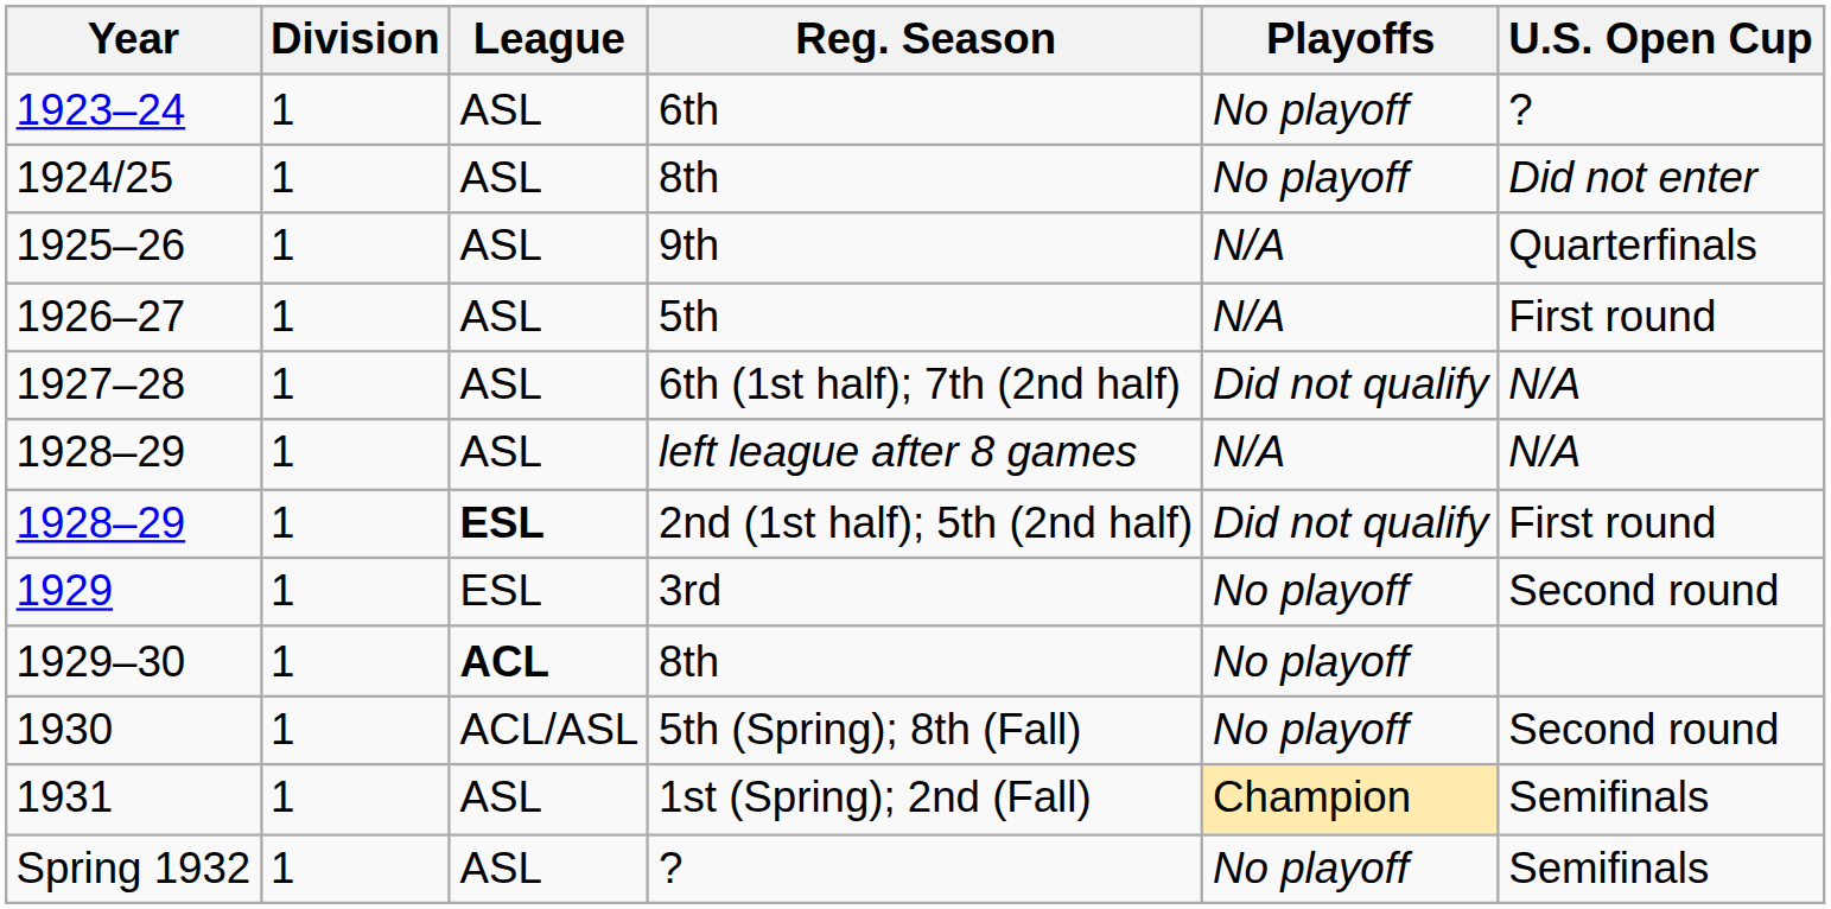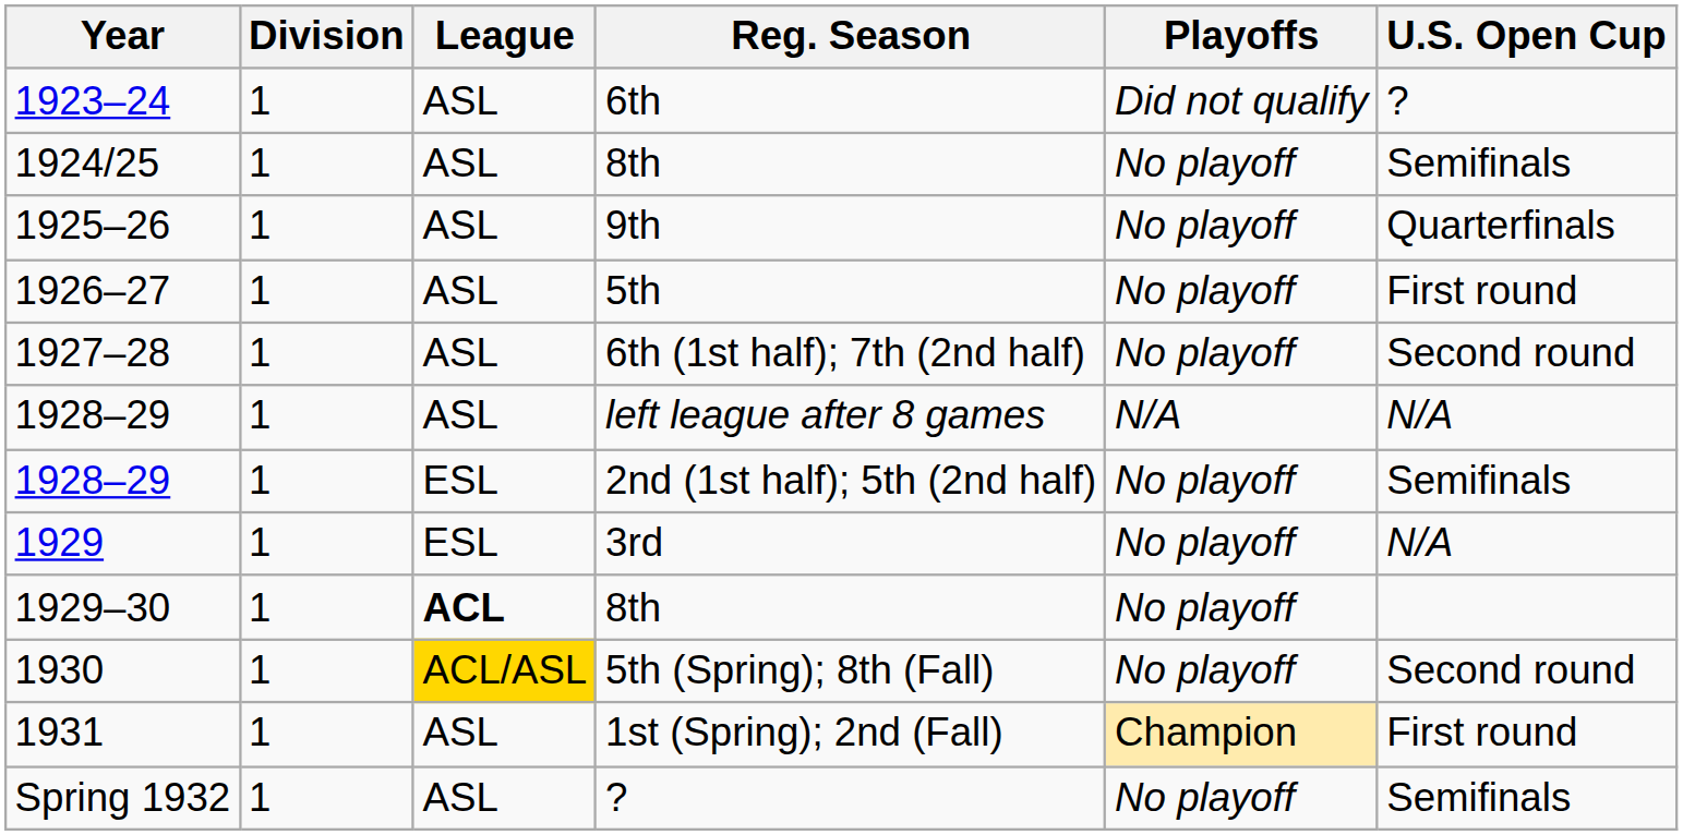 <table class="wikitable">
 <tr>
 <th>Year</th>
 <th>Division</th>
 <th>League</th>
 <th>Reg. Season</th>
 <th>Playoffs</th>
 <th>U.S. Open Cup</th>
 </tr>
 <tr>
 <td><a href='#'>1923–24</a></td>
 <td>1</td>
 <td>ASL</td>
 <td>6th</td>
-<td><em>No playoff</em></td>
+<td><em>Did not qualify</em></td>
 <td>?</td>
 </tr>
 <tr>
 <td>1924/25</td>
 <td>1</td>
 <td>ASL</td>
 <td>8th</td>
 <td><em>No playoff</em></td>
-<td><em>Did not enter</em></td>
+<td>Semifinals</td>
 </tr>
 <tr>
 <td>1925–26</td>
 <td>1</td>
 <td>ASL</td>
 <td>9th</td>
-<td><em>N/A</em></td>
+<td><em>No playoff</em></td>
 <td>Quarterfinals</td>
 </tr>
 <tr>
 <td>1926–27</td>
 <td>1</td>
 <td>ASL</td>
 <td>5th</td>
-<td><em>N/A</em></td>
+<td><em>No playoff</em></td>
 <td>First round</td>
 </tr>
 <tr>
 <td>1927–28</td>
 <td>1</td>
 <td>ASL</td>
 <td>6th (1st half); 7th (2nd half)</td>
-<td><em>Did not qualify</em></td>
-<td><em>N/A</em></td>
+<td><em>No playoff</em></td>
+<td>Second round</td>
 </tr>
 <tr>
 <td>1928–29</td>
 <td>1</td>
 <td>ASL</td>
 <td><em>left league after 8 games</em></td>
 <td><em>N/A</em></td>
 <td><em>N/A</em></td>
 </tr>
 <tr>
 <td><a href='#'>1928–29</a></td>
 <td>1</td>
-<td><strong>ESL</strong></td>
+<td>ESL</td>
 <td>2nd (1st half); 5th (2nd half)</td>
-<td><em>Did not qualify</em></td>
-<td>First round</td>
+<td><em>No playoff</em></td>
+<td>Semifinals</td>
 </tr>
 <tr>
 <td><a href='#'>1929</a></td>
 <td>1</td>
 <td>ESL</td>
 <td>3rd</td>
 <td><em>No playoff</em></td>
-<td>Second round</td>
+<td><em>N/A</em></td>
 </tr>
 <tr>
 <td>1929–30</td>
 <td>1</td>
 <td><strong>ACL</strong></td>
 <td>8th</td>
 <td><em>No playoff</em></td>
 </tr>
 <tr>
 <td>1930</td>
 <td>1</td>
-<td>ACL/ASL</td>
+<td style="background: gold;">ACL/ASL</td>
 <td>5th (Spring); 8th (Fall)</td>
 <td><em>No playoff</em></td>
 <td>Second round</td>
 </tr>
 <tr>
 <td>1931</td>
 <td>1</td>
 <td>ASL</td>
 <td>1st (Spring); 2nd (Fall)</td>
 <td bgcolor="FFEBAD">Champion</td>
-<td>Semifinals</td>
+<td>First round</td>
 </tr>
 <tr>
 <td>Spring 1932</td>
 <td>1</td>
 <td>ASL</td>
 <td>?</td>
 <td><em>No playoff</em></td>
 <td>Semifinals</td>
 </tr>
 </table>
